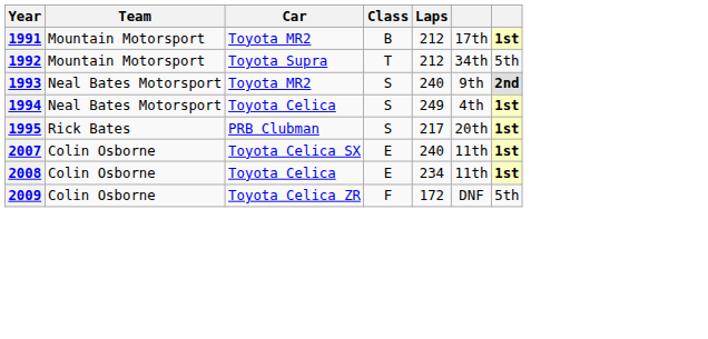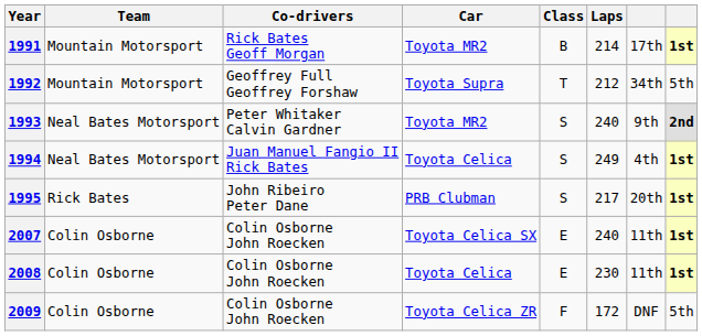 <table class="wikitable" style="text-align:center">
 <tr>
 <th>Year</th>
 <th>Team</th>
+<th>Co-drivers</th>
 <th>Car</th>
 <th>Class</th>
 <th>Laps</th>
 <th></th>
 <th></th>
 </tr>
 <tr>
 <th><a href='#'>1991</a></th>
 <td align="left"> Mountain Motorsport</td>
+<td align="left"> <a href='#'>Rick Bates</a><br> <a href='#'>Geoff Morgan</a></td>
 <td align="left"><a href='#'>Toyota MR2</a></td>
 <td>B</td>
-<td>212</td>
+<td>214</td>
 <td>17th</td>
 <td style="background:#fbffbf;"><strong>1st</strong></td>
 </tr>
 <tr>
 <th><a href='#'>1992</a></th>
 <td align="left"> Mountain Motorsport</td>
+<td align="left"> Geoffrey Full<br> Geoffrey Forshaw</td>
 <td align="left"><a href='#'>Toyota Supra</a></td>
 <td>T</td>
 <td>212</td>
 <td>34th</td>
 <td>5th</td>
 </tr>
 <tr>
 <th><a href='#'>1993</a></th>
 <td align="left"> Neal Bates Motorsport</td>
+<td align="left"> Peter Whitaker<br> Calvin Gardner</td>
 <td align="left"><a href='#'>Toyota MR2</a></td>
 <td>S</td>
 <td>240</td>
 <td>9th</td>
 <td style="background:#dfdfdf;"><strong>2nd</strong></td>
 </tr>
 <tr>
 <th><a href='#'>1994</a></th>
 <td align="left"> Neal Bates Motorsport</td>
+<td align="left"> <a href='#'>Juan Manuel Fangio II</a><br> <a href='#'>Rick Bates</a></td>
 <td align="left"><a href='#'>Toyota Celica</a></td>
 <td>S</td>
 <td>249</td>
 <td>4th</td>
 <td style="background:#fbffbf;"><strong>1st</strong></td>
 </tr>
 <tr>
 <th><a href='#'>1995</a></th>
 <td align="left"> Rick Bates</td>
+<td align="left"> John Ribeiro<br> Peter Dane</td>
 <td align="left"><a href='#'>PRB Clubman</a></td>
 <td>S</td>
 <td>217</td>
 <td>20th</td>
 <td style="background:#fbffbf;"><strong>1st</strong></td>
 </tr>
 <tr>
 <th><a href='#'>2007</a></th>
 <td align="left"> Colin Osborne</td>
+<td align="left"> Colin Osborne<br> John Roecken</td>
 <td align="left"><a href='#'>Toyota Celica SX</a></td>
 <td>E</td>
 <td>240</td>
 <td>11th</td>
 <td style="background:#fbffbf;"><strong>1st</strong></td>
 </tr>
 <tr>
 <th><a href='#'>2008</a></th>
 <td align="left"> Colin Osborne</td>
+<td align="left"> Colin Osborne<br> John Roecken</td>
 <td align="left"><a href='#'>Toyota Celica</a></td>
 <td>E</td>
-<td>234</td>
+<td>230</td>
 <td>11th</td>
 <td style="background:#fbffbf;"><strong>1st</strong></td>
 </tr>
 <tr>
 <th><a href='#'>2009</a></th>
 <td align="left"> Colin Osborne</td>
+<td align="left"> Colin Osborne<br> John Roecken</td>
 <td align="left"><a href='#'>Toyota Celica ZR</a></td>
 <td>F</td>
 <td>172</td>
 <td>DNF</td>
 <td>5th</td>
 </tr>
 </table>
